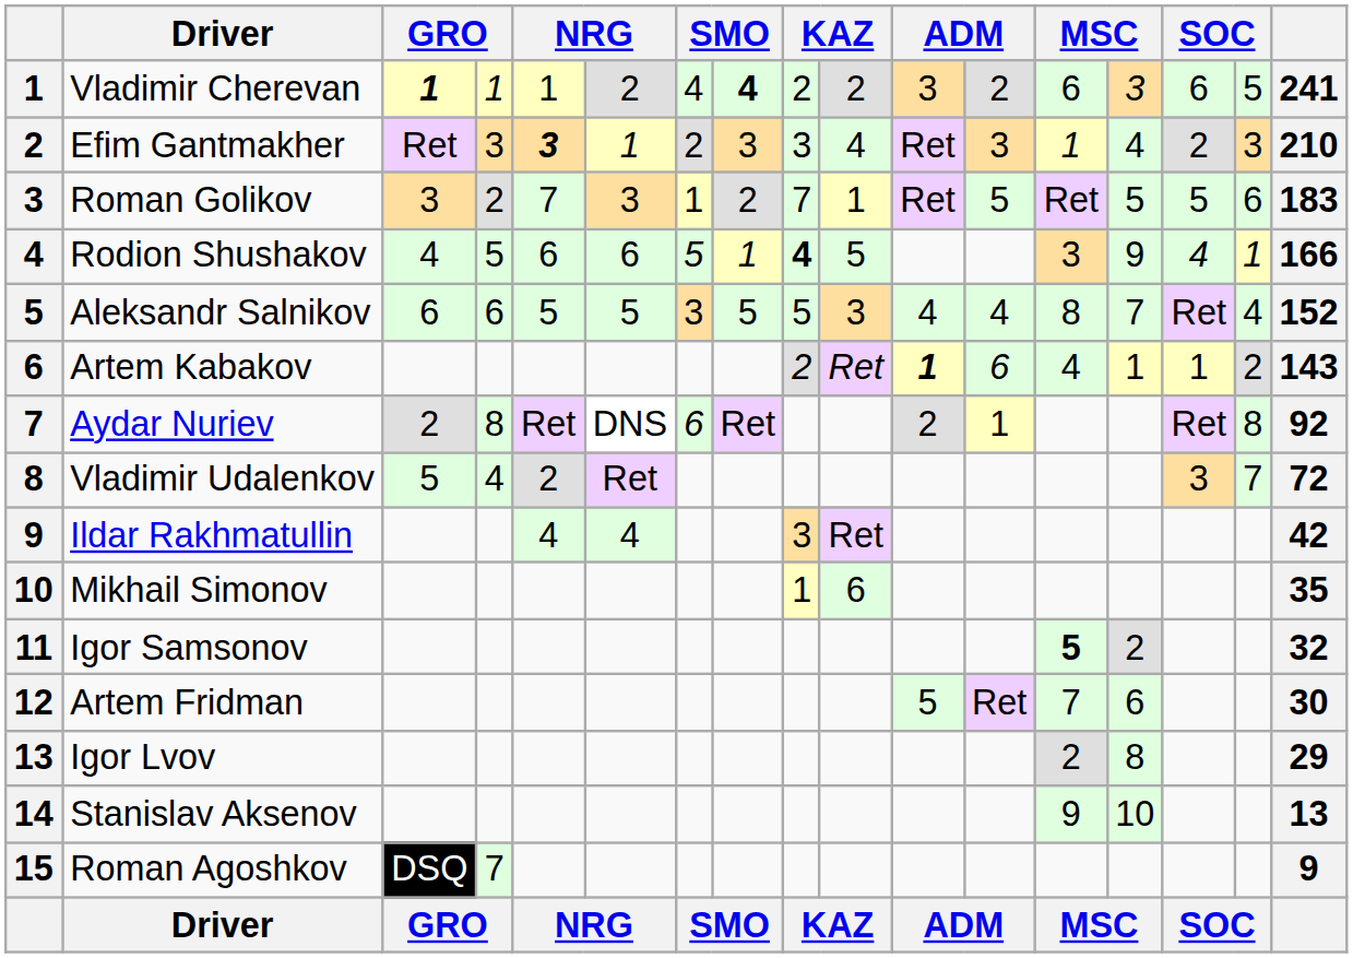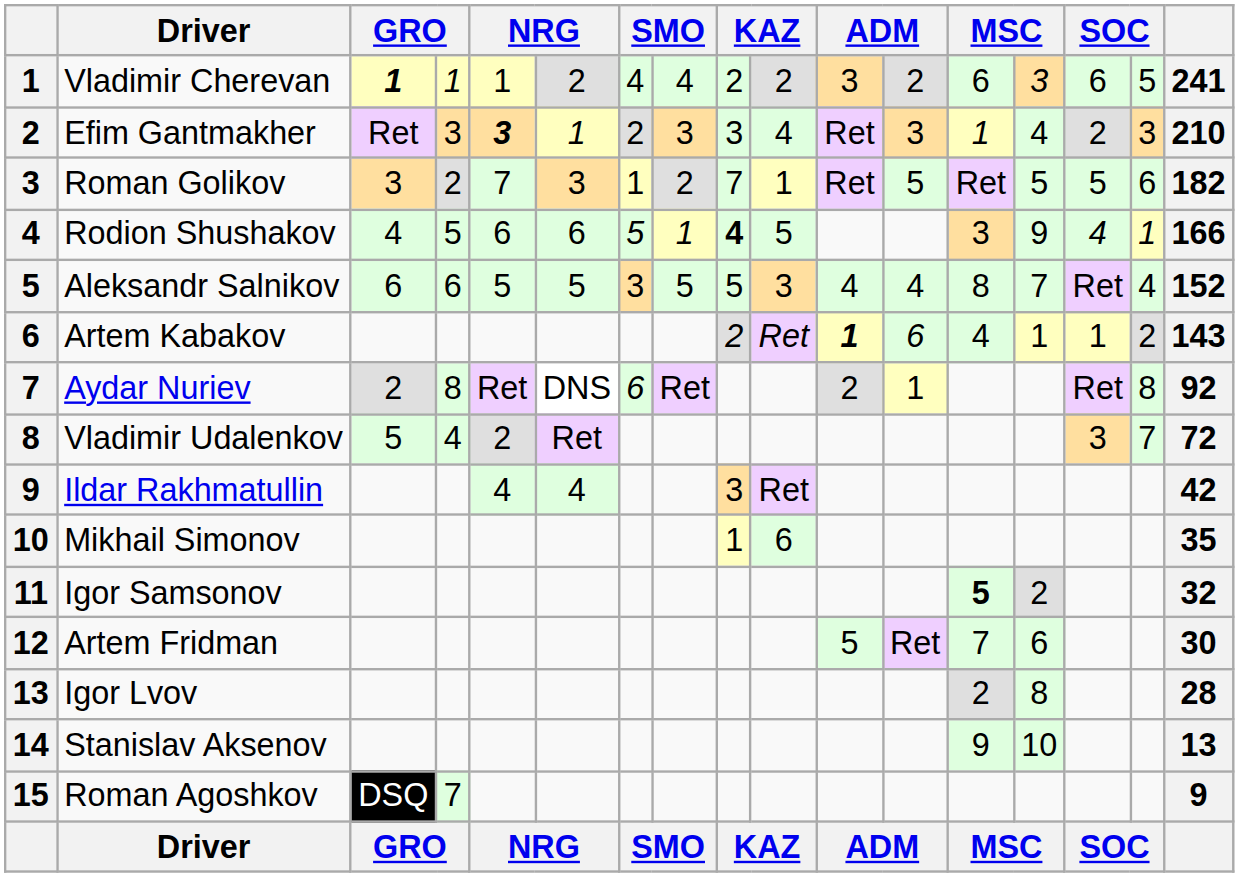 <table align=left| class="wikitable" style="font-size: 85%; text-align: center">
 <tr valign="top">
 <th valign="middle"></th>
 <th valign="middle">Driver</th>
 <th colspan=2><a href='#'>GRO</a></th>
 <th colspan=2><a href='#'>NRG</a></th>
 <th colspan=2><a href='#'>SMO</a></th>
 <th colspan=2><a href='#'>KAZ</a></th>
 <th colspan=2><a href='#'>ADM</a></th>
 <th colspan=2><a href='#'>MSC</a></th>
 <th colspan=2><a href='#'>SOC</a></th>
 <th valign="middle"></th>
 </tr>
 <tr>
 <th>1</th>
 <td align="left">Vladimir Cherevan</td>
 <td style="background:#ffffbf;"><strong><em>1</em></strong></td>
 <td style="background:#ffffbf;"><em>1</em></td>
 <td style="background:#ffffbf;">1</td>
 <td style="background:#dfdfdf;">2</td>
 <td style="background:#dfffdf;">4</td>
-<td style="background:#dfffdf;"><strong>4</strong></td>
+<td style="background:#dfffdf;">4</td>
 <td style="background:#dfffdf;">2</td>
 <td style="background:#dfdfdf;">2</td>
 <td style="background:#ffdf9f;">3</td>
 <td style="background:#dfdfdf;">2</td>
 <td style="background:#dfffdf;">6</td>
 <td style="background:#ffdf9f;"><em>3</em></td>
 <td style="background:#dfffdf;">6</td>
 <td style="background:#dfffdf;">5</td>
 <th>241</th>
 </tr>
 <tr>
 <th>2</th>
 <td align="left">Efim Gantmakher</td>
 <td style="background:#efcfff;">Ret</td>
 <td style="background:#ffdf9f;">3</td>
 <td style="background:#ffdf9f;"><strong><em>3</em></strong></td>
 <td style="background:#ffffbf;"><em>1</em></td>
 <td style="background:#dfdfdf;">2</td>
 <td style="background:#ffdf9f;">3</td>
 <td style="background:#dfffdf;">3</td>
 <td style="background:#dfffdf;">4</td>
 <td style="background:#efcfff;">Ret</td>
 <td style="background:#ffdf9f;">3</td>
 <td style="background:#ffffbf;"><em>1</em></td>
 <td style="background:#dfffdf;">4</td>
 <td style="background:#dfdfdf;">2</td>
 <td style="background:#ffdf9f;">3</td>
 <th>210</th>
 </tr>
 <tr>
 <th>3</th>
 <td align="left">Roman Golikov</td>
 <td style="background:#ffdf9f;">3</td>
 <td style="background:#dfdfdf;">2</td>
 <td style="background:#dfffdf;">7</td>
 <td style="background:#ffdf9f;">3</td>
 <td style="background:#ffffbf;">1</td>
 <td style="background:#dfdfdf;">2</td>
 <td style="background:#dfffdf;">7</td>
 <td style="background:#ffffbf;">1</td>
 <td style="background:#efcfff;">Ret</td>
 <td style="background:#dfffdf;">5</td>
 <td style="background:#efcfff;">Ret</td>
 <td style="background:#dfffdf;">5</td>
 <td style="background:#dfffdf;">5</td>
 <td style="background:#dfffdf;">6</td>
-<th>183</th>
+<th>182</th>
 </tr>
 <tr>
 <th>4</th>
 <td align="left">Rodion Shushakov</td>
 <td style="background:#dfffdf;">4</td>
 <td style="background:#dfffdf;">5</td>
 <td style="background:#dfffdf;">6</td>
 <td style="background:#dfffdf;">6</td>
 <td style="background:#dfffdf;"><em>5</em></td>
 <td style="background:#ffffbf;"><em>1</em></td>
 <td style="background:#dfffdf;"><strong>4</strong></td>
 <td style="background:#dfffdf;">5</td>
 <td></td>
 <td></td>
 <td style="background:#ffdf9f;">3</td>
 <td style="background:#dfffdf;">9</td>
 <td style="background:#dfffdf;"><em>4</em></td>
 <td style="background:#ffffbf;"><em>1</em></td>
 <th>166</th>
 </tr>
 <tr>
 <th>5</th>
 <td align="left">Aleksandr Salnikov</td>
 <td style="background:#dfffdf;">6</td>
 <td style="background:#dfffdf;">6</td>
 <td style="background:#dfffdf;">5</td>
 <td style="background:#dfffdf;">5</td>
 <td style="background:#ffdf9f;">3</td>
 <td style="background:#dfffdf;">5</td>
 <td style="background:#dfffdf;">5</td>
 <td style="background:#ffdf9f;">3</td>
 <td style="background:#dfffdf;">4</td>
 <td style="background:#dfffdf;">4</td>
 <td style="background:#dfffdf;">8</td>
 <td style="background:#dfffdf;">7</td>
 <td style="background:#efcfff;">Ret</td>
 <td style="background:#dfffdf;">4</td>
 <th>152</th>
 </tr>
 <tr>
 <th>6</th>
 <td align="left">Artem Kabakov</td>
 <td></td>
 <td></td>
 <td></td>
 <td></td>
 <td></td>
 <td></td>
 <td style="background:#dfdfdf;"><em>2</em></td>
 <td style="background:#efcfff;"><em>Ret</em></td>
 <td style="background:#ffffbf;"><strong><em>1</em></strong></td>
 <td style="background:#dfffdf;"><em>6</em></td>
 <td style="background:#dfffdf;">4</td>
 <td style="background:#ffffbf;">1</td>
 <td style="background:#ffffbf;">1</td>
 <td style="background:#dfdfdf;">2</td>
 <th>143</th>
 </tr>
 <tr>
 <th>7</th>
 <td align="left"><a href='#'>Aydar Nuriev</a></td>
 <td style="background:#dfdfdf;">2</td>
 <td style="background:#dfffdf;">8</td>
 <td style="background:#efcfff;">Ret</td>
 <td style="background:#ffffff;">DNS</td>
 <td style="background:#dfffdf;"><em>6</em></td>
 <td style="background:#efcfff;">Ret</td>
 <td></td>
 <td></td>
 <td style="background:#dfdfdf;">2</td>
 <td style="background:#ffffbf;">1</td>
 <td></td>
 <td></td>
 <td style="background:#efcfff;">Ret</td>
 <td style="background:#dfffdf;">8</td>
 <th>92</th>
 </tr>
 <tr>
 <th>8</th>
 <td align="left">Vladimir Udalenkov</td>
 <td style="background:#dfffdf;">5</td>
 <td style="background:#dfffdf;">4</td>
 <td style="background:#dfdfdf;">2</td>
 <td style="background:#efcfff;">Ret</td>
 <td></td>
 <td></td>
 <td></td>
 <td></td>
 <td></td>
 <td></td>
 <td></td>
 <td></td>
 <td style="background:#ffdf9f;">3</td>
 <td style="background:#dfffdf;">7</td>
 <th>72</th>
 </tr>
 <tr>
 <th>9</th>
 <td align="left"><a href='#'>Ildar Rakhmatullin</a></td>
 <td></td>
 <td></td>
 <td style="background:#dfffdf;">4</td>
 <td style="background:#dfffdf;">4</td>
 <td></td>
 <td></td>
 <td style="background:#ffdf9f;">3</td>
 <td style="background:#efcfff;">Ret</td>
 <td></td>
 <td></td>
 <td></td>
 <td></td>
 <td></td>
 <td></td>
 <th>42</th>
 </tr>
 <tr>
 <th>10</th>
 <td align="left">Mikhail Simonov</td>
 <td></td>
 <td></td>
 <td></td>
 <td></td>
 <td></td>
 <td></td>
 <td style="background:#ffffbf;">1</td>
 <td style="background:#dfffdf;">6</td>
 <td></td>
 <td></td>
 <td></td>
 <td></td>
 <td></td>
 <td></td>
 <th>35</th>
 </tr>
 <tr>
 <th>11</th>
 <td align="left">Igor Samsonov</td>
 <td></td>
 <td></td>
 <td></td>
 <td></td>
 <td></td>
 <td></td>
 <td></td>
 <td></td>
 <td></td>
 <td></td>
 <td style="background:#dfffdf;"><strong>5</strong></td>
 <td style="background:#dfdfdf;">2</td>
 <td></td>
 <td></td>
 <th>32</th>
 </tr>
 <tr>
 <th>12</th>
 <td align="left">Artem Fridman</td>
 <td></td>
 <td></td>
 <td></td>
 <td></td>
 <td></td>
 <td></td>
 <td></td>
 <td></td>
 <td style="background:#dfffdf;">5</td>
 <td style="background:#efcfff;">Ret</td>
 <td style="background:#dfffdf;">7</td>
 <td style="background:#dfffdf;">6</td>
 <td></td>
 <td></td>
 <th>30</th>
 </tr>
 <tr>
 <th>13</th>
 <td align="left">Igor Lvov</td>
 <td></td>
 <td></td>
 <td></td>
 <td></td>
 <td></td>
 <td></td>
 <td></td>
 <td></td>
 <td></td>
 <td></td>
 <td style="background:#dfdfdf;">2</td>
 <td style="background:#dfffdf;">8</td>
 <td></td>
 <td></td>
-<th>29</th>
+<th>28</th>
 </tr>
 <tr>
 <th>14</th>
 <td align="left">Stanislav Aksenov</td>
 <td></td>
 <td></td>
 <td></td>
 <td></td>
 <td></td>
 <td></td>
 <td></td>
 <td></td>
 <td></td>
 <td></td>
 <td style="background:#dfffdf;">9</td>
 <td style="background:#dfffdf;">10</td>
 <td></td>
 <td></td>
 <th>13</th>
 </tr>
 <tr>
 <th>15</th>
 <td align="left">Roman Agoshkov</td>
 <td style="background-color:#000000;color:white">DSQ</td>
 <td style="background:#dfffdf;">7</td>
 <td></td>
 <td></td>
 <td></td>
 <td></td>
 <td></td>
 <td></td>
 <td></td>
 <td></td>
 <td></td>
 <td></td>
 <td></td>
 <td></td>
 <th>9</th>
 </tr>
 <tr valign="top">
 <th valign="middle"></th>
 <th valign="middle">Driver</th>
 <th colspan=2><a href='#'>GRO</a></th>
 <th colspan=2><a href='#'>NRG</a></th>
 <th colspan=2><a href='#'>SMO</a></th>
 <th colspan=2><a href='#'>KAZ</a></th>
 <th colspan=2><a href='#'>ADM</a></th>
 <th colspan=2><a href='#'>MSC</a></th>
 <th colspan=2><a href='#'>SOC</a></th>
 <th valign="middle"></th>
 </tr>
 </table>
